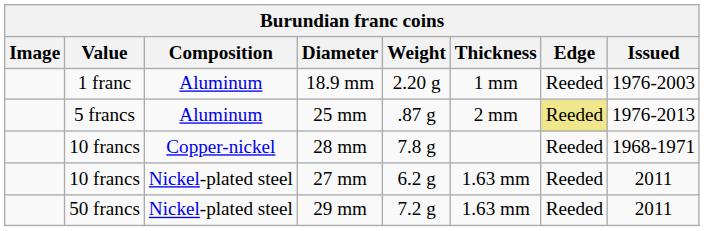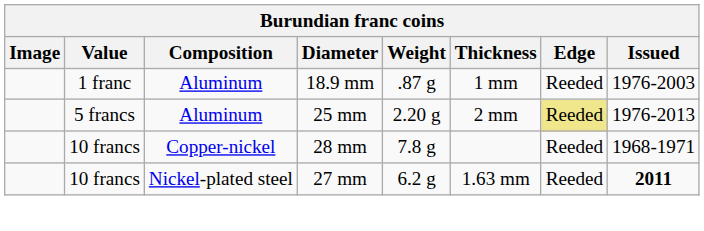 <table class="wikitable" style="font-size: 90%">
 <tr>
 <th colspan="8">Burundian franc coins</th>
 </tr>
 <tr>
 <th>Image</th>
 <th>Value</th>
 <th>Composition</th>
 <th>Diameter</th>
 <th>Weight</th>
 <th>Thickness</th>
 <th>Edge</th>
 <th>Issued</th>
 </tr>
 <tr style="text-align:center">
 <td></td>
 <td>1 franc</td>
 <td><a href='#'>Aluminum</a></td>
 <td>18.9 mm</td>
-<td>2.20 g</td>
+<td>.87 g</td>
 <td>1 mm</td>
 <td>Reeded</td>
 <td>1976-2003</td>
 </tr>
 <tr style="text-align:center">
 <td></td>
 <td>5 francs</td>
 <td><a href='#'>Aluminum</a></td>
 <td>25 mm</td>
-<td>.87 g</td>
+<td>2.20 g</td>
 <td>2 mm</td>
 <td style="background: khaki;">Reeded</td>
 <td>1976-2013</td>
 </tr>
 <tr style="text-align:center">
 <td></td>
 <td>10 francs</td>
 <td><a href='#'>Copper-nickel</a></td>
 <td>28 mm</td>
 <td>7.8 g</td>
 <td></td>
 <td>Reeded</td>
 <td>1968-1971</td>
 </tr>
 <tr style="text-align:center">
 <td></td>
 <td>10 francs</td>
 <td><a href='#'>Nickel</a>-plated steel</td>
 <td>27 mm</td>
 <td>6.2 g</td>
 <td>1.63 mm</td>
 <td>Reeded</td>
-<td>2011</td>
-</tr>
-<tr style="text-align:center">
-<td></td>
-<td>50 francs</td>
-<td><a href='#'>Nickel</a>-plated steel</td>
-<td>29 mm</td>
-<td>7.2 g</td>
-<td>1.63 mm</td>
-<td>Reeded</td>
-<td>2011</td>
+<td><strong>2011</strong></td>
 </tr>
 </table>
